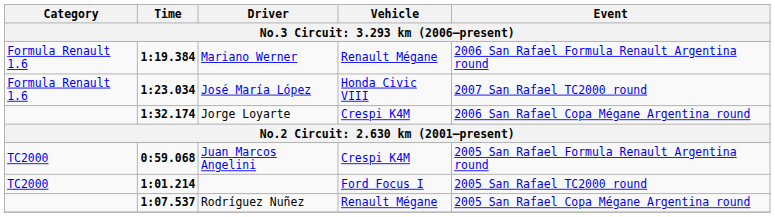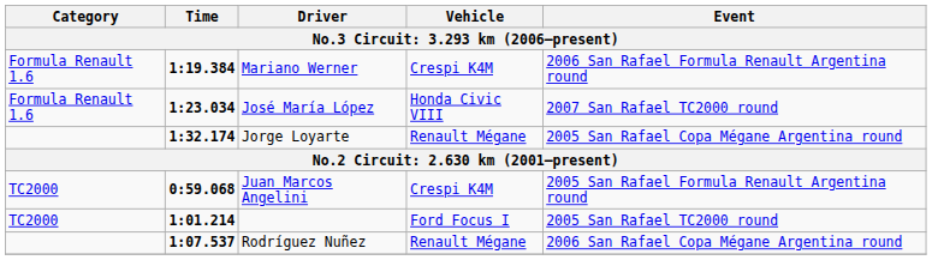 <table class="wikitable">
 <tr>
 <th>Category</th>
 <th>Time</th>
 <th>Driver</th>
 <th>Vehicle</th>
 <th>Event</th>
 </tr>
 <tr>
 <th colspan=5>No.3 Circuit: 3.293 km (2006–present)</th>
 </tr>
 <tr>
 <td><a href='#'>Formula Renault 1.6</a></td>
 <td><strong>1:19.384</strong></td>
 <td><a href='#'>Mariano Werner</a></td>
-<td><a href='#'>Renault Mégane</a></td>
+<td><a href='#'>Crespi K4M</a></td>
 <td><a href='#'>2006 San Rafael Formula Renault Argentina round</a></td>
 </tr>
 <tr>
 <td><a href='#'>Formula Renault 1.6</a></td>
 <td><strong>1:23.034</strong></td>
 <td><a href='#'>José María López</a></td>
 <td><a href='#'>Honda Civic VIII</a></td>
 <td><a href='#'>2007 San Rafael TC2000 round</a></td>
 </tr>
 <tr>
 <td></td>
 <td><strong>1:32.174</strong></td>
 <td>Jorge Loyarte</td>
-<td><a href='#'>Crespi K4M</a></td>
-<td><a href='#'>2006 San Rafael Copa Mégane Argentina round</a></td>
+<td><a href='#'>Renault Mégane</a></td>
+<td><a href='#'>2005 San Rafael Copa Mégane Argentina round</a></td>
 </tr>
 <tr>
 <th colspan=5>No.2 Circuit: 2.630 km (2001–present)</th>
 </tr>
 <tr>
 <td><a href='#'>TC2000</a></td>
 <td><strong>0:59.068</strong></td>
 <td><a href='#'>Juan Marcos Angelini</a></td>
 <td><a href='#'>Crespi K4M</a></td>
 <td><a href='#'>2005 San Rafael Formula Renault Argentina round</a></td>
 </tr>
 <tr>
 <td><a href='#'>TC2000</a></td>
 <td><strong>1:01.214</strong></td>
 <td></td>
 <td><a href='#'>Ford Focus I</a></td>
 <td><a href='#'>2005 San Rafael TC2000 round</a></td>
 </tr>
 <tr>
 <td></td>
 <td><strong>1:07.537</strong></td>
 <td>Rodríguez Nuñez</td>
 <td><a href='#'>Renault Mégane</a></td>
-<td><a href='#'>2005 San Rafael Copa Mégane Argentina round</a></td>
+<td><a href='#'>2006 San Rafael Copa Mégane Argentina round</a></td>
 </tr>
 <tr>
 </tr>
 </table>
